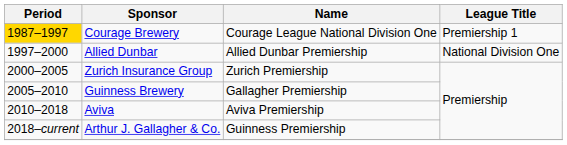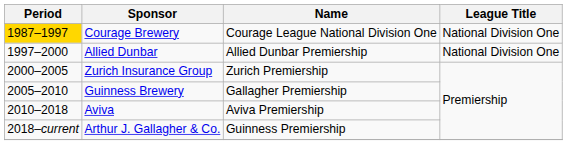 <table class="wikitable sortable">
 <tr>
 <th>Period</th>
 <th class="unsortable">Sponsor</th>
 <th class="unsortable">Name</th>
 <th class="unsortable">League Title</th>
 </tr>
 <tr>
 <td style="background: gold;">1987–1997</td>
 <td> <a href='#'>Courage Brewery</a></td>
 <td>Courage League National Division One</td>
-<td>Premiership 1</td>
+<td>National Division One</td>
 </tr>
 <tr>
 <td>1997–2000</td>
 <td> <a href='#'>Allied Dunbar</a></td>
 <td>Allied Dunbar Premiership</td>
 <td>National Division One</td>
 </tr>
 <tr>
 <td>2000–2005</td>
 <td> <a href='#'>Zurich Insurance Group</a></td>
 <td>Zurich Premiership</td>
 <td rowspan="4">Premiership</td>
 </tr>
 <tr>
 <td>2005–2010</td>
 <td> <a href='#'>Guinness Brewery</a></td>
 <td>Gallagher Premiership</td>
 </tr>
 <tr>
 <td>2010–2018</td>
 <td> <a href='#'>Aviva</a></td>
 <td>Aviva Premiership</td>
 </tr>
 <tr>
 <td>2018–<em>current</em></td>
 <td> <a href='#'>Arthur J. Gallagher & Co.</a></td>
 <td>Guinness Premiership</td>
 </tr>
 <tr>
 </tr>
 </table>
